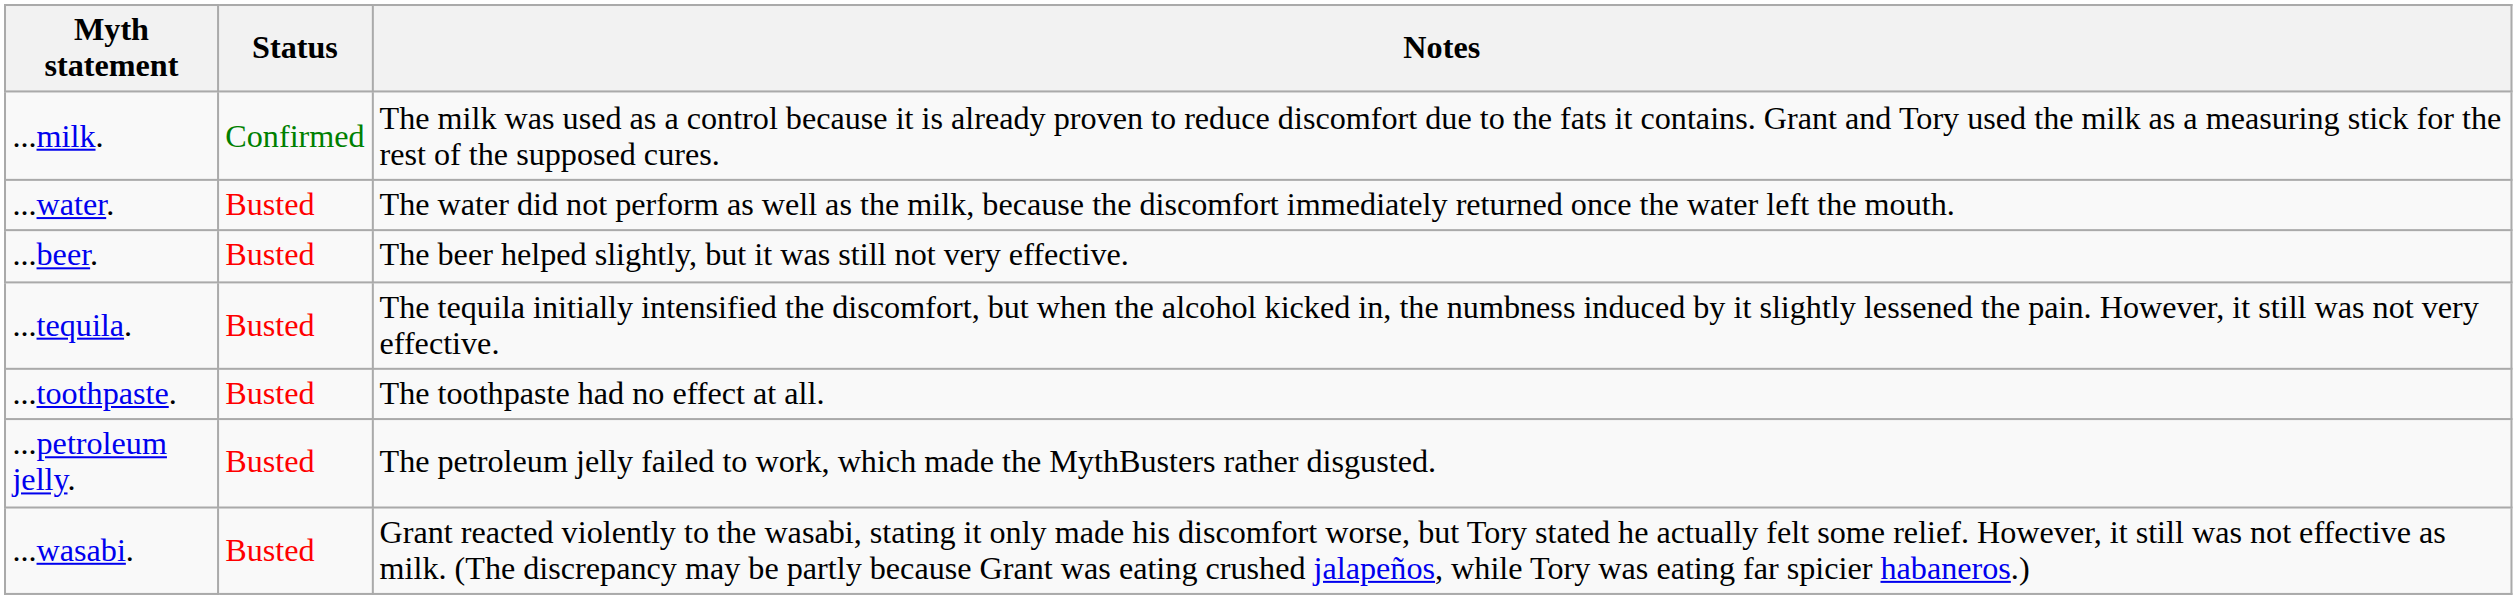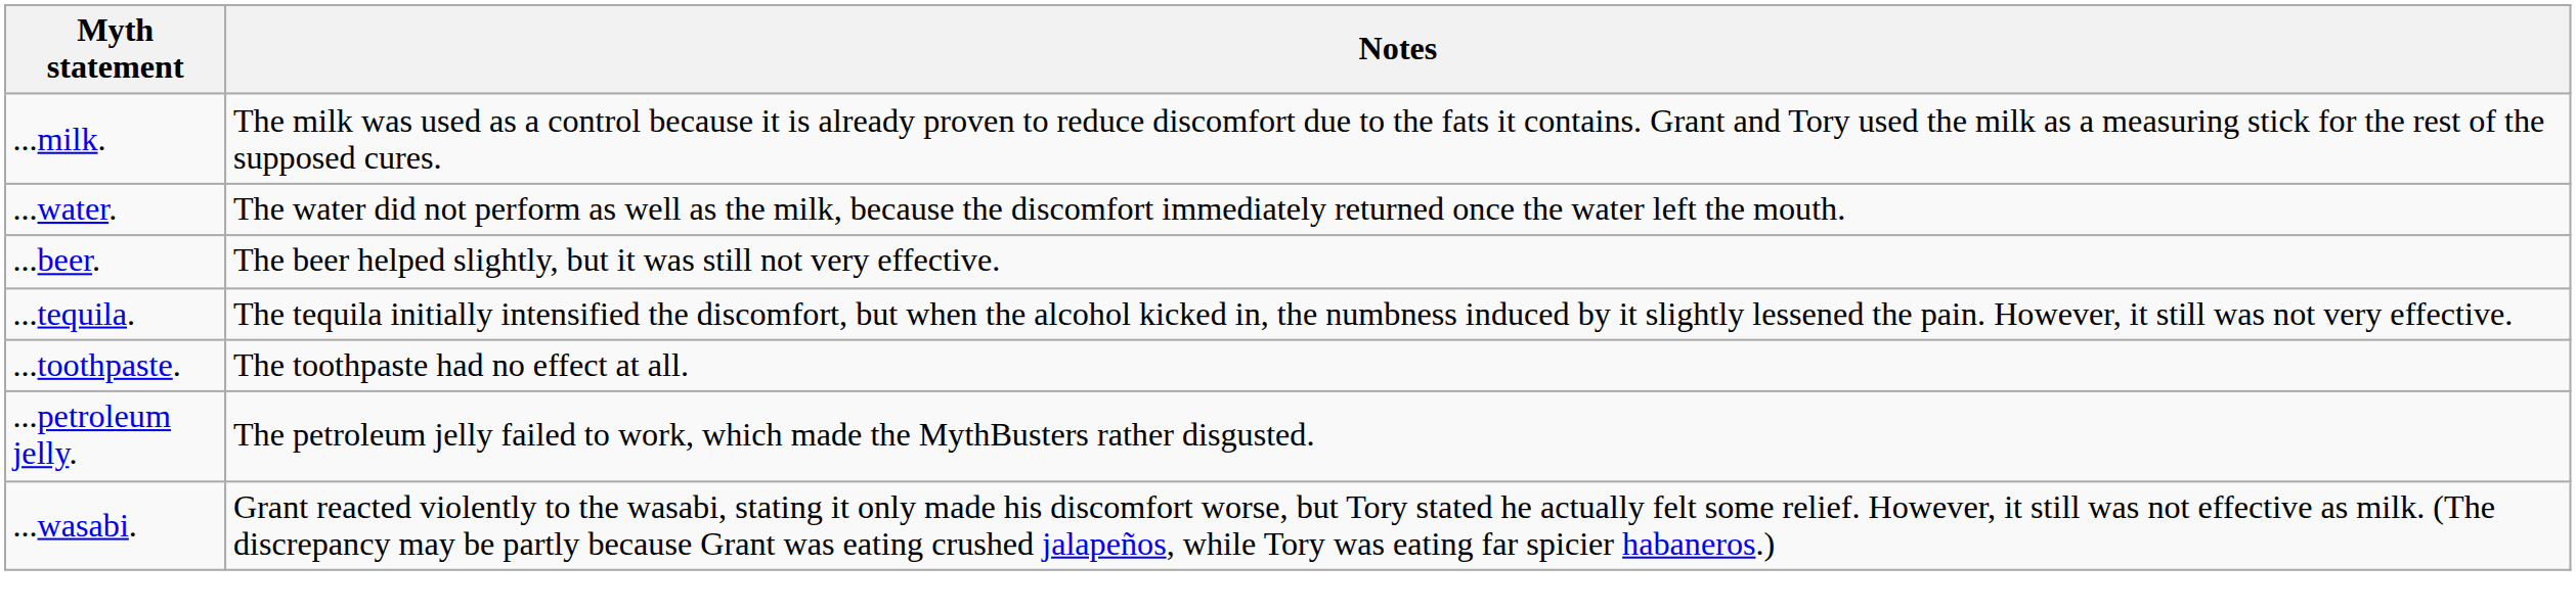 <table class="wikitable plainrowheaders">
 <tr>
 <th>Myth statement</th>
-<th>Status</th>
 <th>Notes</th>
 </tr>
 <tr>
 <td>...<a href='#'>milk</a>.</td>
-<td style="color:green">Confirmed</td>
 <td>The milk was used as a control because it is already proven to reduce discomfort due to the fats it contains. Grant and Tory used the milk as a measuring stick for the rest of the supposed cures.</td>
 </tr>
 <tr>
 <td>...<a href='#'>water</a>.</td>
-<td style="color:red">Busted</td>
 <td>The water did not perform as well as the milk, because the discomfort immediately returned once the water left the mouth.</td>
 </tr>
 <tr>
 <td>...<a href='#'>beer</a>.</td>
-<td style="color:red">Busted</td>
 <td>The beer helped slightly, but it was still not very effective.</td>
 </tr>
 <tr>
 <td>...<a href='#'>tequila</a>.</td>
-<td style="color:red">Busted</td>
 <td>The tequila initially intensified the discomfort, but when the alcohol kicked in, the numbness induced by it slightly lessened the pain. However, it still was not very effective.</td>
 </tr>
 <tr>
 <td>...<a href='#'>toothpaste</a>.</td>
-<td style="color:red">Busted</td>
 <td>The toothpaste had no effect at all.</td>
 </tr>
 <tr>
 <td>...<a href='#'>petroleum jelly</a>.</td>
-<td style="color:red">Busted</td>
 <td>The petroleum jelly failed to work, which made the MythBusters rather disgusted.</td>
 </tr>
 <tr>
 <td>...<a href='#'>wasabi</a>.</td>
-<td style="color:red">Busted</td>
 <td>Grant reacted violently to the wasabi, stating it only made his discomfort worse, but Tory stated he actually felt some relief. However, it still was not effective as milk.  (The discrepancy may be partly because Grant was eating crushed <a href='#'>jalapeños</a>, while Tory was eating far spicier <a href='#'>habaneros</a>.)</td>
 </tr>
 </table>
